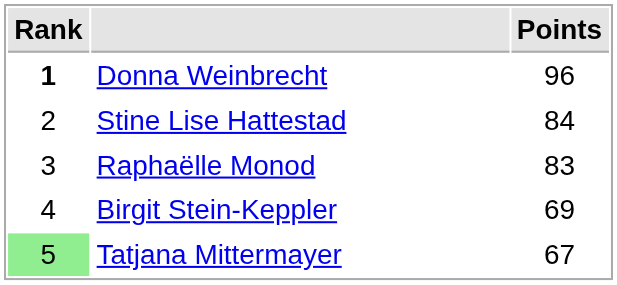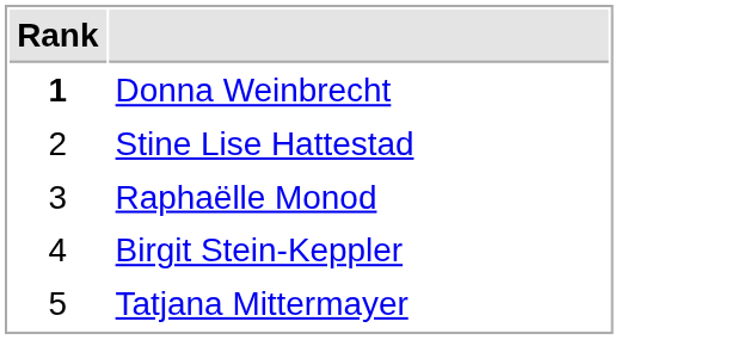 <table cellspacing="1" cellpadding="3" style="border:1px solid #AAAAAA;font-size:86%">
 <tr bgcolor="#E4E4E4">
 <th style="border-bottom:1px solid #AAAAAA" width=10>Rank</th>
 <th style="border-bottom:1px solid #AAAAAA" width=200></th>
-<th style="border-bottom:1px solid #AAAAAA" width=20>Points</th>
 </tr>
 <tr>
 <td align="center"><strong>1</strong></td>
 <td> <a href='#'>Donna Weinbrecht</a></td>
-<td align=center>96</td>
 </tr>
 <tr>
 <td align="center">2</td>
 <td> <a href='#'>Stine Lise Hattestad</a></td>
-<td align=center>84</td>
 </tr>
 <tr>
 <td align="center">3</td>
 <td> <a href='#'>Raphaëlle Monod</a></td>
-<td align=center>83</td>
 </tr>
 <tr>
 <td align="center">4</td>
 <td> <a href='#'>Birgit Stein-Keppler</a></td>
-<td align=center>69</td>
 </tr>
 <tr>
-<td align="center" style="background: lightgreen;">5</td>
+<td align="center">5</td>
 <td> <a href='#'>Tatjana Mittermayer</a></td>
-<td align=center>67</td>
 </tr>
 </table>
